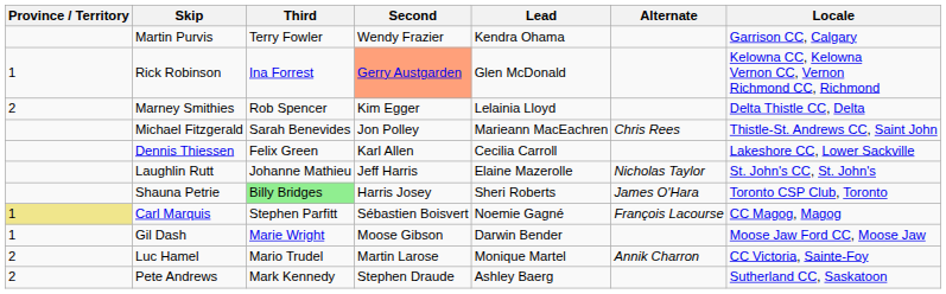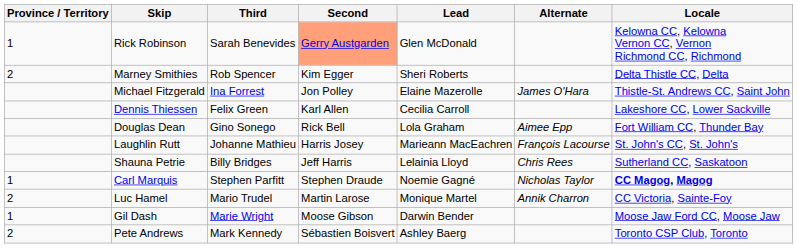 <table class="wikitable">
 <tr>
 <th scope="col">Province / Territory</th>
 <th scope="col">Skip</th>
 <th scope="col">Third</th>
 <th scope="col">Second</th>
 <th scope="col">Lead</th>
 <th scope="col">Alternate</th>
 <th scope="col">Locale</th>
 </tr>
 <tr>
-<td></td>
-<td>Martin Purvis</td>
-<td>Terry Fowler</td>
-<td>Wendy Frazier</td>
-<td>Kendra Ohama</td>
-<td></td>
-<td><a href='#'>Garrison CC</a>, <a href='#'>Calgary</a></td>
-</tr>
-<tr>
 <td> 1</td>
 <td>Rick Robinson</td>
-<td><a href='#'>Ina Forrest</a></td>
+<td>Sarah Benevides</td>
 <td style="background: lightsalmon;"><a href='#'>Gerry Austgarden</a></td>
 <td>Glen McDonald</td>
 <td></td>
 <td><a href='#'>Kelowna CC</a>, <a href='#'>Kelowna</a> <br> <a href='#'>Vernon CC</a>, <a href='#'>Vernon</a> <br> <a href='#'>Richmond CC</a>, <a href='#'>Richmond</a></td>
 </tr>
 <tr>
 <td> 2</td>
 <td>Marney Smithies</td>
 <td>Rob Spencer</td>
 <td>Kim Egger</td>
-<td>Lelainia Lloyd</td>
+<td>Sheri Roberts</td>
 <td></td>
 <td><a href='#'>Delta Thistle CC</a>, <a href='#'>Delta</a></td>
 </tr>
 <tr>
 <td></td>
 <td>Michael Fitzgerald</td>
-<td>Sarah Benevides</td>
+<td><a href='#'>Ina Forrest</a></td>
 <td>Jon Polley</td>
-<td>Marieann MacEachren</td>
-<td><em>Chris Rees</em></td>
+<td>Elaine Mazerolle</td>
+<td><em>James O'Hara</em></td>
 <td><a href='#'>Thistle-St. Andrews CC</a>, <a href='#'>Saint John</a></td>
 </tr>
 <tr>
 <td></td>
 <td><a href='#'>Dennis Thiessen</a></td>
 <td>Felix Green</td>
 <td>Karl Allen</td>
 <td>Cecilia Carroll</td>
 <td></td>
 <td><a href='#'>Lakeshore CC</a>, <a href='#'>Lower Sackville</a></td>
 </tr>
 <tr>
 <td></td>
+<td>Douglas Dean</td>
+<td>Gino Sonego</td>
+<td>Rick Bell</td>
+<td>Lola Graham</td>
+<td><em>Aimee Epp</em></td>
+<td><a href='#'>Fort William CC</a>, <a href='#'>Thunder Bay</a></td>
+</tr>
+<tr>
+<td></td>
 <td>Laughlin Rutt</td>
 <td>Johanne Mathieu</td>
-<td>Jeff Harris</td>
-<td>Elaine Mazerolle</td>
-<td><em>Nicholas Taylor</em></td>
+<td>Harris Josey</td>
+<td>Marieann MacEachren</td>
+<td><em>François Lacourse</em></td>
 <td><a href='#'>St. John's CC</a>, <a href='#'>St. John's</a></td>
 </tr>
 <tr>
 <td></td>
 <td>Shauna Petrie</td>
-<td style="background: lightgreen;">Billy Bridges</td>
-<td>Harris Josey</td>
-<td>Sheri Roberts</td>
-<td><em>James O'Hara</em></td>
-<td><a href='#'>Toronto CSP Club</a>, <a href='#'>Toronto</a></td>
+<td>Billy Bridges</td>
+<td>Jeff Harris</td>
+<td>Lelainia Lloyd</td>
+<td><em>Chris Rees</em></td>
+<td><a href='#'>Sutherland CC</a>, <a href='#'>Saskatoon</a></td>
 </tr>
 <tr>
-<td style="background: khaki;"> 1</td>
+<td> 1</td>
 <td><a href='#'>Carl Marquis</a></td>
 <td>Stephen Parfitt</td>
-<td>Sébastien Boisvert</td>
+<td>Stephen Draude</td>
 <td>Noemie Gagné</td>
-<td><em>François Lacourse</em></td>
-<td><a href='#'>CC Magog</a>, <a href='#'>Magog</a></td>
+<td><em>Nicholas Taylor</em></td>
+<td><strong><a href='#'>CC Magog</a>, <a href='#'>Magog</a></strong></td>
+</tr>
+<tr>
+<td> 2</td>
+<td>Luc Hamel</td>
+<td>Mario Trudel</td>
+<td>Martin Larose</td>
+<td>Monique Martel</td>
+<td><em>Annik Charron</em></td>
+<td><a href='#'>CC Victoria</a>, <a href='#'>Sainte-Foy</a></td>
 </tr>
 <tr>
 <td> 1</td>
 <td>Gil Dash</td>
 <td><a href='#'>Marie Wright</a></td>
 <td>Moose Gibson</td>
 <td>Darwin Bender</td>
 <td></td>
 <td><a href='#'>Moose Jaw Ford CC</a>, <a href='#'>Moose Jaw</a></td>
 </tr>
 <tr>
 <td> 2</td>
-<td>Luc Hamel</td>
-<td>Mario Trudel</td>
-<td>Martin Larose</td>
-<td>Monique Martel</td>
-<td><em>Annik Charron</em></td>
-<td><a href='#'>CC Victoria</a>, <a href='#'>Sainte-Foy</a></td>
-</tr>
-<tr>
-<td> 2</td>
 <td>Pete Andrews</td>
 <td>Mark Kennedy</td>
-<td>Stephen Draude</td>
+<td>Sébastien Boisvert</td>
 <td>Ashley Baerg</td>
 <td></td>
-<td><a href='#'>Sutherland CC</a>, <a href='#'>Saskatoon</a></td>
+<td><a href='#'>Toronto CSP Club</a>, <a href='#'>Toronto</a></td>
 </tr>
 </table>
